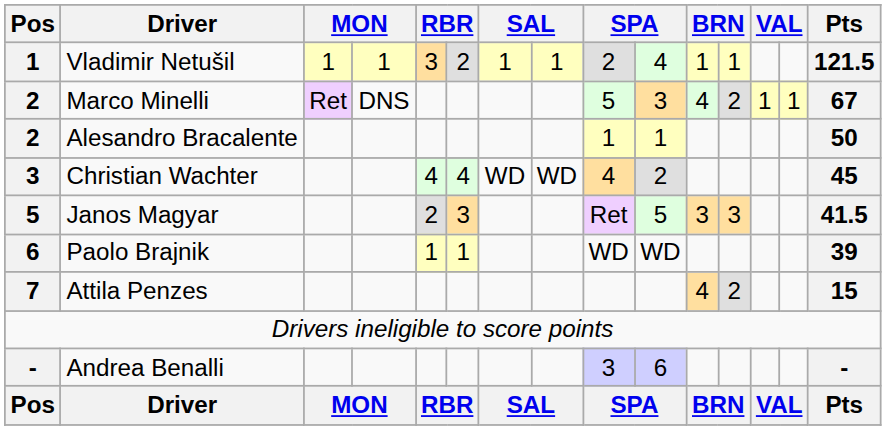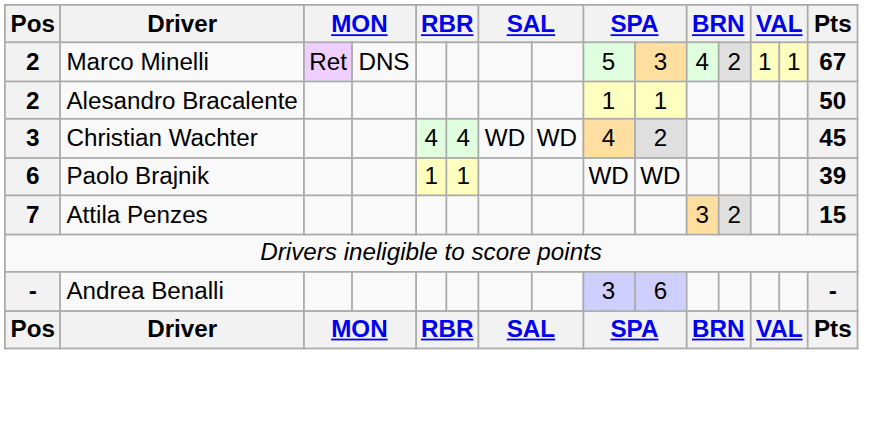 <table class="wikitable" style="font-size: 85%; text-align:center">
 <tr>
 <th valign=middle>Pos</th>
 <th valign=middle>Driver</th>
 <th colspan=2><a href='#'>MON</a><br></th>
 <th colspan=2><a href='#'>RBR</a><br></th>
 <th colspan=2><a href='#'>SAL</a><br></th>
 <th colspan=2><a href='#'>SPA</a><br></th>
 <th colspan=2><a href='#'>BRN</a><br></th>
 <th colspan=2><a href='#'>VAL</a><br></th>
 <th valign="middle">Pts</th>
-</tr>
-<tr>
-<th>1</th>
-<td align=left> Vladimir Netušil</td>
-<td style="background:#FFFFBF">1</td>
-<td style="background:#FFFFBF">1</td>
-<td style="background:#ffdf9f">3</td>
-<td style="background:#dfdfdf">2</td>
-<td style="background:#FFFFBF">1</td>
-<td style="background:#FFFFBF">1</td>
-<td style="background:#dfdfdf">2</td>
-<td style="background:#dfffdf">4</td>
-<td style="background:#FFFFBF">1</td>
-<td style="background:#FFFFBF">1</td>
-<td></td>
-<td></td>
-<th>121.5</th>
 </tr>
 <tr>
 <th>2</th>
 <td align=left> Marco Minelli</td>
 <td style="background:#efcfff">Ret</td>
 <td>DNS</td>
 <td></td>
 <td></td>
 <td></td>
 <td></td>
 <td style="background:#dfffdf">5</td>
 <td style="background:#ffdf9f">3</td>
 <td style="background:#dfffdf">4</td>
 <td style="background:#dfdfdf">2</td>
 <td style="background:#FFFFBF">1</td>
 <td style="background:#FFFFBF">1</td>
 <th>67</th>
 </tr>
 <tr>
 <th>2</th>
 <td align=left> Alesandro Bracalente</td>
 <td></td>
 <td></td>
 <td></td>
 <td></td>
 <td></td>
 <td></td>
 <td style="background:#FFFFBF">1</td>
 <td style="background:#FFFFBF">1</td>
 <td></td>
 <td></td>
 <td></td>
 <td></td>
 <th>50</th>
 </tr>
 <tr>
 <th>3</th>
 <td align=left> Christian Wachter</td>
 <td></td>
 <td></td>
 <td style="background:#dfffdf">4</td>
 <td style="background:#dfffdf">4</td>
 <td>WD</td>
 <td>WD</td>
 <td style="background:#ffdf9f">4</td>
 <td style="background:#dfdfdf">2</td>
 <td></td>
 <td></td>
 <td></td>
 <td></td>
 <th>45</th>
 </tr>
 <tr>
-<th>5</th>
-<td align=left> Janos Magyar</td>
-<td></td>
-<td></td>
-<td style="background:#dfdfdf">2</td>
-<td style="background:#ffdf9f">3</td>
-<td></td>
-<td></td>
-<td style="background:#efcfff">Ret</td>
-<td style="background:#dfffdf">5</td>
-<td style="background:#ffdf9f">3</td>
-<td style="background:#ffdf9f">3</td>
-<td></td>
-<td></td>
-<th>41.5</th>
-</tr>
-<tr>
 <th>6</th>
 <td align=left> Paolo Brajnik</td>
 <td></td>
 <td></td>
 <td style="background:#FFFFBF">1</td>
 <td style="background:#FFFFBF">1</td>
 <td></td>
 <td></td>
 <td>WD</td>
 <td>WD</td>
 <td></td>
 <td></td>
 <td></td>
 <td></td>
 <th>39</th>
 </tr>
 <tr>
 <th>7</th>
 <td align=left> Attila Penzes</td>
 <td></td>
 <td></td>
 <td></td>
 <td></td>
 <td></td>
 <td></td>
 <td></td>
 <td></td>
-<td style="background:#ffdf9f">4</td>
+<td style="background:#ffdf9f">3</td>
 <td style="background:#dfdfdf">2</td>
 <td></td>
 <td></td>
 <th>15</th>
 </tr>
 <tr>
 <td colspan=15><em>Drivers ineligible to score points</em></td>
 </tr>
 <tr>
 <th>-</th>
 <td align=left> Andrea Benalli</td>
 <td></td>
 <td></td>
 <td></td>
 <td></td>
 <td></td>
 <td></td>
 <td style="background:#CFCFFF;">3</td>
 <td style="background:#CFCFFF;">6</td>
 <td></td>
 <td></td>
 <td></td>
 <td></td>
 <th>-</th>
 </tr>
 <tr valign="top">
 <th valign=middle>Pos</th>
 <th valign=middle>Driver</th>
 <th colspan=2><a href='#'>MON</a></th>
 <th colspan=2><a href='#'>RBR</a></th>
 <th colspan=2><a href='#'>SAL</a></th>
 <th colspan=2><a href='#'>SPA</a></th>
 <th colspan=2><a href='#'>BRN</a></th>
 <th colspan=2><a href='#'>VAL</a></th>
 <th valign="middle">Pts</th>
 </tr>
 </table>
